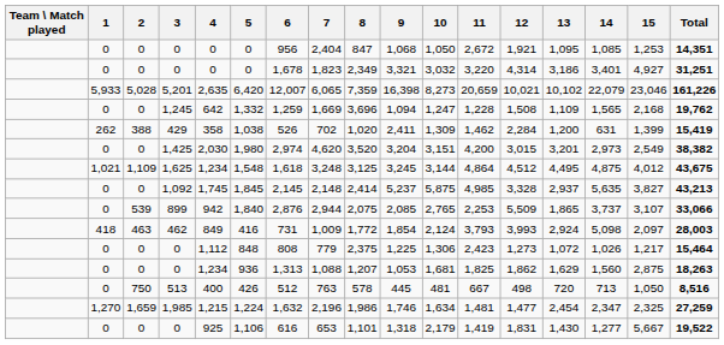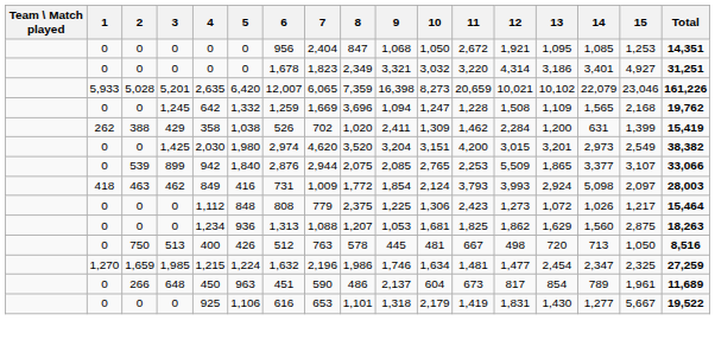 <table class="wikitable sortable" style="font-size: 74%; text-align:center;">
 <tr>
 <th style="width:76px;">Team \ Match played</th>
 <th align=center>1</th>
 <th align=center>2</th>
 <th align=center>3</th>
 <th align=center>4</th>
 <th align=center>5</th>
 <th align=center>6</th>
 <th align=center>7</th>
 <th align=center>8</th>
 <th align=center>9</th>
 <th align=center>10</th>
 <th align=center>11</th>
 <th align=center>12</th>
 <th align=center>13</th>
 <th align=center>14</th>
 <th align=center>15</th>
 <th align=center>Total</th>
 </tr>
 <tr align=center>
 <td align=left></td>
 <td>0</td>
 <td>0</td>
 <td>0</td>
 <td>0</td>
 <td>0</td>
 <td>956</td>
 <td>2,404</td>
 <td>847</td>
 <td>1,068</td>
 <td>1,050</td>
 <td>2,672</td>
 <td>1,921</td>
 <td>1,095</td>
 <td>1,085</td>
 <td>1,253</td>
 <td><strong>14,351</strong></td>
 </tr>
 <tr align=center>
 <td align=left></td>
 <td>0</td>
 <td>0</td>
 <td>0</td>
 <td>0</td>
 <td>0</td>
 <td>1,678</td>
 <td>1,823</td>
 <td>2,349</td>
 <td>3,321</td>
 <td>3,032</td>
 <td>3,220</td>
 <td>4,314</td>
 <td>3,186</td>
 <td>3,401</td>
 <td>4,927</td>
 <td><strong>31,251</strong></td>
 </tr>
 <tr align=center>
 <td align=left></td>
 <td>5,933</td>
 <td>5,028</td>
 <td>5,201</td>
 <td>2,635</td>
 <td>6,420</td>
 <td>12,007</td>
 <td>6,065</td>
 <td>7,359</td>
 <td>16,398</td>
 <td>8,273</td>
 <td>20,659</td>
 <td>10,021</td>
 <td>10,102</td>
 <td>22,079</td>
 <td>23,046</td>
 <td><strong>161,226</strong></td>
 </tr>
 <tr align=center>
 <td align=left></td>
 <td>0</td>
 <td>0</td>
 <td>1,245</td>
 <td>642</td>
 <td>1,332</td>
 <td>1,259</td>
 <td>1,669</td>
 <td>3,696</td>
 <td>1,094</td>
 <td>1,247</td>
 <td>1,228</td>
 <td>1,508</td>
 <td>1,109</td>
 <td>1,565</td>
 <td>2,168</td>
 <td><strong>19,762</strong></td>
 </tr>
 <tr align=center>
 <td align=left></td>
 <td>262</td>
 <td>388</td>
 <td>429</td>
 <td>358</td>
 <td>1,038</td>
 <td>526</td>
 <td>702</td>
 <td>1,020</td>
 <td>2,411</td>
 <td>1,309</td>
 <td>1,462</td>
 <td>2,284</td>
 <td>1,200</td>
 <td>631</td>
 <td>1,399</td>
 <td><strong>15,419</strong></td>
 </tr>
 <tr align=center>
 <td align=left></td>
 <td>0</td>
 <td>0</td>
 <td>1,425</td>
 <td>2,030</td>
 <td>1,980</td>
 <td>2,974</td>
 <td>4,620</td>
 <td>3,520</td>
 <td>3,204</td>
 <td>3,151</td>
 <td>4,200</td>
 <td>3,015</td>
 <td>3,201</td>
 <td>2,973</td>
 <td>2,549</td>
 <td><strong>38,382</strong></td>
 </tr>
 <tr align=center>
 <td align=left></td>
-<td>1,021</td>
-<td>1,109</td>
-<td>1,625</td>
-<td>1,234</td>
-<td>1,548</td>
-<td>1,618</td>
-<td>3,248</td>
-<td>3,125</td>
-<td>3,245</td>
-<td>3,144</td>
-<td>4,864</td>
-<td>4,512</td>
-<td>4,495</td>
-<td>4,875</td>
-<td>4,012</td>
-<td><strong>43,675</strong></td>
-</tr>
-<tr align=center>
-<td align=left></td>
-<td>0</td>
-<td>0</td>
-<td>1,092</td>
-<td>1,745</td>
-<td>1,845</td>
-<td>2,145</td>
-<td>2,148</td>
-<td>2,414</td>
-<td>5,237</td>
-<td>5,875</td>
-<td>4,985</td>
-<td>3,328</td>
-<td>2,937</td>
-<td>5,635</td>
-<td>3,827</td>
-<td><strong>43,213</strong></td>
-</tr>
-<tr align=center>
-<td align=left></td>
 <td>0</td>
 <td>539</td>
 <td>899</td>
 <td>942</td>
 <td>1,840</td>
 <td>2,876</td>
 <td>2,944</td>
 <td>2,075</td>
 <td>2,085</td>
 <td>2,765</td>
 <td>2,253</td>
 <td>5,509</td>
 <td>1,865</td>
-<td>3,737</td>
+<td>3,377</td>
 <td>3,107</td>
 <td><strong>33,066</strong></td>
 </tr>
 <tr align=center>
 <td align=left></td>
 <td>418</td>
 <td>463</td>
 <td>462</td>
 <td>849</td>
 <td>416</td>
 <td>731</td>
 <td>1,009</td>
 <td>1,772</td>
 <td>1,854</td>
 <td>2,124</td>
 <td>3,793</td>
 <td>3,993</td>
 <td>2,924</td>
 <td>5,098</td>
 <td>2,097</td>
 <td><strong>28,003</strong></td>
 </tr>
 <tr align=center>
 <td align=left></td>
 <td>0</td>
 <td>0</td>
 <td>0</td>
 <td>1,112</td>
 <td>848</td>
 <td>808</td>
 <td>779</td>
 <td>2,375</td>
 <td>1,225</td>
 <td>1,306</td>
 <td>2,423</td>
 <td>1,273</td>
 <td>1,072</td>
 <td>1,026</td>
 <td>1,217</td>
 <td><strong>15,464</strong></td>
 </tr>
 <tr align=center>
 <td align=left></td>
 <td>0</td>
 <td>0</td>
 <td>0</td>
 <td>1,234</td>
 <td>936</td>
 <td>1,313</td>
 <td>1,088</td>
 <td>1,207</td>
 <td>1,053</td>
 <td>1,681</td>
 <td>1,825</td>
 <td>1,862</td>
 <td>1,629</td>
 <td>1,560</td>
 <td>2,875</td>
 <td><strong>18,263</strong></td>
 </tr>
 <tr align=center>
 <td align=left></td>
 <td>0</td>
 <td>750</td>
 <td>513</td>
 <td>400</td>
 <td>426</td>
 <td>512</td>
 <td>763</td>
 <td>578</td>
 <td>445</td>
 <td>481</td>
 <td>667</td>
 <td>498</td>
 <td>720</td>
 <td>713</td>
 <td>1,050</td>
 <td><strong>8,516</strong></td>
 </tr>
 <tr align=center>
 <td align=left></td>
 <td>1,270</td>
 <td>1,659</td>
 <td>1,985</td>
 <td>1,215</td>
 <td>1,224</td>
 <td>1,632</td>
 <td>2,196</td>
 <td>1,986</td>
 <td>1,746</td>
 <td>1,634</td>
 <td>1,481</td>
 <td>1,477</td>
 <td>2,454</td>
 <td>2,347</td>
 <td>2,325</td>
 <td><strong>27,259</strong></td>
 </tr>
 <tr align=center>
 <td align=left></td>
 <td>0</td>
+<td>266</td>
+<td>648</td>
+<td>450</td>
+<td>963</td>
+<td>451</td>
+<td>590</td>
+<td>486</td>
+<td>2,137</td>
+<td>604</td>
+<td>673</td>
+<td>817</td>
+<td>854</td>
+<td>789</td>
+<td>1,961</td>
+<td><strong>11,689</strong></td>
+</tr>
+<tr align=center>
+<td align=left></td>
+<td>0</td>
 <td>0</td>
 <td>0</td>
 <td>925</td>
 <td>1,106</td>
 <td>616</td>
 <td>653</td>
 <td>1,101</td>
 <td>1,318</td>
 <td>2,179</td>
 <td>1,419</td>
 <td>1,831</td>
 <td>1,430</td>
 <td>1,277</td>
 <td>5,667</td>
 <td><strong>19,522</strong></td>
 </tr>
 </table>
